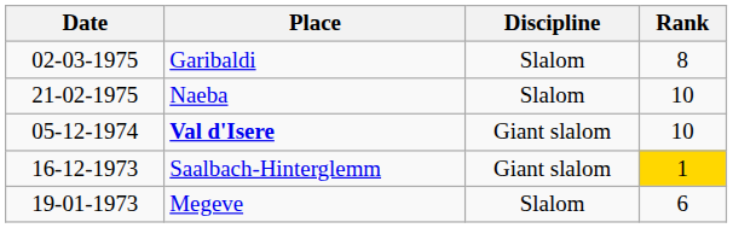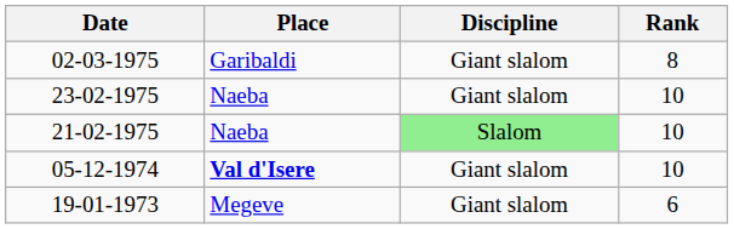 <table class="wikitable" width=40% style="font-size:100%; text-align:center;">
 <tr>
 <th>Date</th>
 <th>Place</th>
 <th>Discipline</th>
 <th>Rank</th>
 </tr>
 <tr>
 <td>02-03-1975</td>
 <td align=left> <a href='#'>Garibaldi</a></td>
-<td>Slalom</td>
+<td>Giant slalom</td>
 <td>8</td>
+</tr>
+<tr>
+<td>23-02-1975</td>
+<td align=left> <a href='#'>Naeba</a></td>
+<td>Giant slalom</td>
+<td>10</td>
 </tr>
 <tr>
 <td>21-02-1975</td>
 <td align=left> <a href='#'>Naeba</a></td>
-<td>Slalom</td>
+<td style="background: lightgreen;">Slalom</td>
 <td>10</td>
 </tr>
 <tr>
 <td>05-12-1974</td>
 <td align=left><strong> <a href='#'>Val d'Isere</a></strong></td>
 <td>Giant slalom</td>
 <td>10</td>
 </tr>
 <tr>
-<td>16-12-1973</td>
-<td align=left> <a href='#'>Saalbach-Hinterglemm</a></td>
-<td>Giant slalom</td>
-<td bgcolor=gold>1</td>
-</tr>
-<tr>
 <td>19-01-1973</td>
 <td align=left> <a href='#'>Megeve</a></td>
-<td>Slalom</td>
+<td>Giant slalom</td>
 <td>6</td>
 </tr>
 </table>
